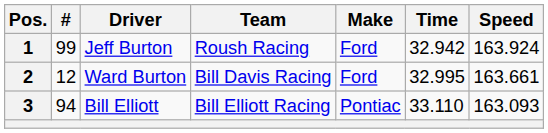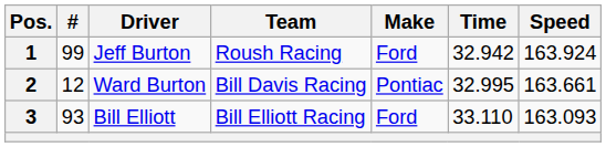 <table class="wikitable" style="font-size:95%">
 <tr>
 <th>Pos.</th>
 <th>#</th>
 <th>Driver</th>
 <th>Team</th>
 <th>Make</th>
 <th>Time</th>
 <th>Speed</th>
 </tr>
 <tr>
 <th>1</th>
 <td>99</td>
 <td><a href='#'>Jeff Burton</a></td>
 <td><a href='#'>Roush Racing</a></td>
 <td><a href='#'>Ford</a></td>
 <td>32.942</td>
 <td>163.924</td>
 </tr>
 <tr>
 <th>2</th>
 <td>12</td>
 <td><a href='#'>Ward Burton</a></td>
 <td><a href='#'>Bill Davis Racing</a></td>
-<td><a href='#'>Ford</a></td>
+<td><a href='#'>Pontiac</a></td>
 <td>32.995</td>
 <td>163.661</td>
 </tr>
 <tr>
 <th>3</th>
-<td>94</td>
+<td>93</td>
 <td><a href='#'>Bill Elliott</a></td>
 <td><a href='#'>Bill Elliott Racing</a></td>
-<td><a href='#'>Pontiac</a></td>
+<td><a href='#'>Ford</a></td>
 <td>33.110</td>
 <td>163.093</td>
 </tr>
 <tr>
 <th colspan="7"></th>
 </tr>
 </table>
